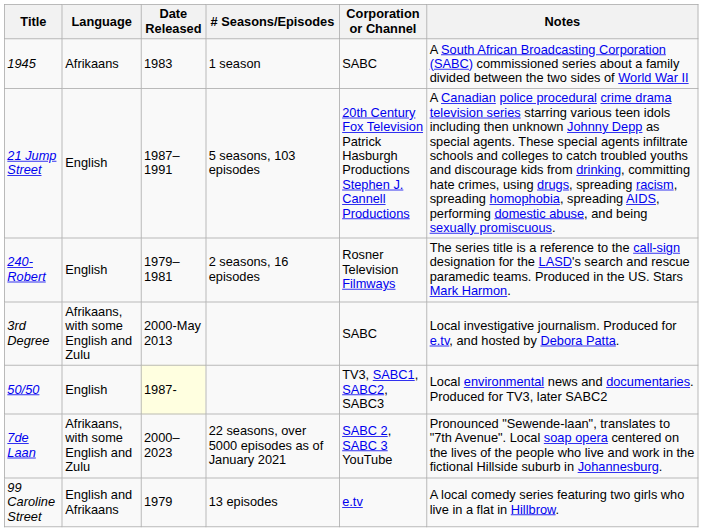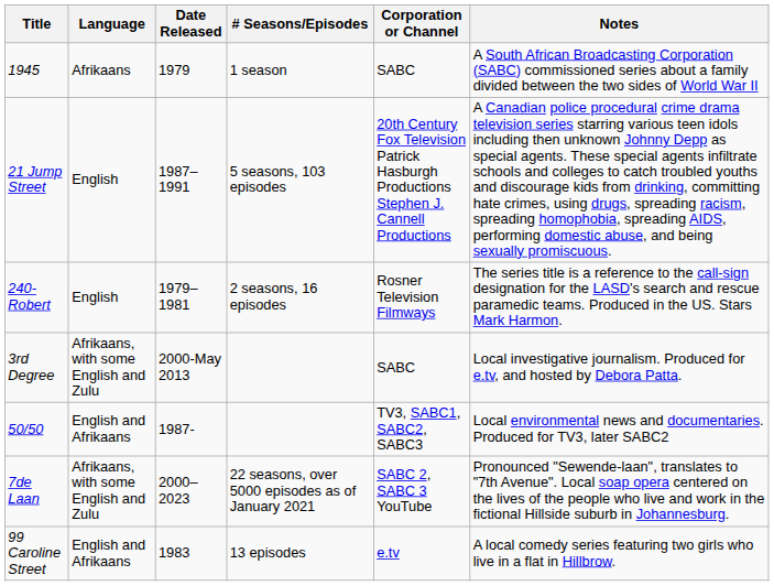 <table class="wikitable sortable">
 <tr>
 <th>Title</th>
 <th>Language</th>
 <th>Date Released</th>
 <th># Seasons/Episodes</th>
 <th>Corporation or Channel</th>
 <th>Notes</th>
 </tr>
 <tr>
 <td><em>1945</em></td>
 <td>Afrikaans</td>
-<td>1983</td>
+<td>1979</td>
 <td>1 season</td>
 <td>SABC</td>
 <td>A <a href='#'>South African Broadcasting Corporation (SABC)</a> commissioned series about a family divided between the two sides of <a href='#'>World War II</a></td>
 </tr>
 <tr>
 <td><em><a href='#'>21 Jump Street</a></em></td>
 <td>English</td>
 <td>1987–1991</td>
 <td>5 seasons, 103 episodes</td>
 <td><a href='#'>20th Century Fox Television</a><br>Patrick Hasburgh Productions<br><a href='#'>Stephen J. Cannell Productions</a></td>
 <td>A <a href='#'>Canadian</a> <a href='#'>police procedural</a> <a href='#'>crime drama</a> <a href='#'>television series</a> starring various teen idols including then unknown <a href='#'>Johnny Depp</a> as special agents. These special agents infiltrate schools and colleges to catch troubled youths and discourage kids from <a href='#'>drinking</a>, committing hate crimes, using <a href='#'>drugs</a>, spreading <a href='#'>racism</a>, spreading <a href='#'>homophobia</a>, spreading <a href='#'>AIDS</a>, performing <a href='#'>domestic abuse</a>, and being <a href='#'>sexually promiscuous</a>.</td>
 </tr>
 <tr>
 <td><em><a href='#'>240-Robert</a></em></td>
 <td>English</td>
 <td>1979–1981</td>
 <td>2 seasons, 16 episodes</td>
 <td>Rosner Television<br><a href='#'>Filmways</a></td>
 <td>The series title is a reference to the <a href='#'>call-sign</a> designation for the <a href='#'>LASD</a>'s search and rescue paramedic teams. Produced in the US. Stars <a href='#'>Mark Harmon</a>.</td>
 </tr>
 <tr>
 <td><em>3rd Degree</em></td>
 <td>Afrikaans, with some English and Zulu</td>
 <td>2000-May 2013</td>
 <td></td>
 <td>SABC</td>
 <td>Local investigative journalism. Produced for <a href='#'>e.tv</a>, and hosted by <a href='#'>Debora Patta</a>.</td>
 </tr>
 <tr>
 <td><em><a href='#'>50/50</a></em></td>
-<td>English</td>
-<td style="background: lightyellow;">1987-</td>
+<td>English and Afrikaans</td>
+<td>1987-</td>
 <td></td>
 <td>TV3, <a href='#'>SABC1</a>, <a href='#'>SABC2</a>, SABC3</td>
 <td>Local <a href='#'>environmental</a> news and <a href='#'>documentaries</a>. Produced for TV3, later SABC2</td>
 </tr>
 <tr>
 <td><em><a href='#'>7de Laan</a></em></td>
 <td>Afrikaans, with some English and Zulu</td>
 <td>2000–2023</td>
 <td>22 seasons, over 5000 episodes as of January 2021</td>
 <td><a href='#'>SABC 2</a>,<br><a href='#'>SABC 3</a><br>YouTube</td>
 <td>Pronounced "Sewende-laan", translates to "7th Avenue". Local <a href='#'>soap opera</a> centered on the lives of the people who live and work in the fictional Hillside suburb in <a href='#'>Johannesburg</a>.</td>
 </tr>
 <tr>
 <td><em>99 Caroline Street</em> </td>
 <td>English and Afrikaans</td>
-<td>1979</td>
+<td>1983</td>
 <td>13 episodes</td>
 <td><a href='#'>e.tv</a></td>
 <td>A local comedy series featuring two girls who live in a flat in <a href='#'>Hillbrow</a>.</td>
 </tr>
 </table>
